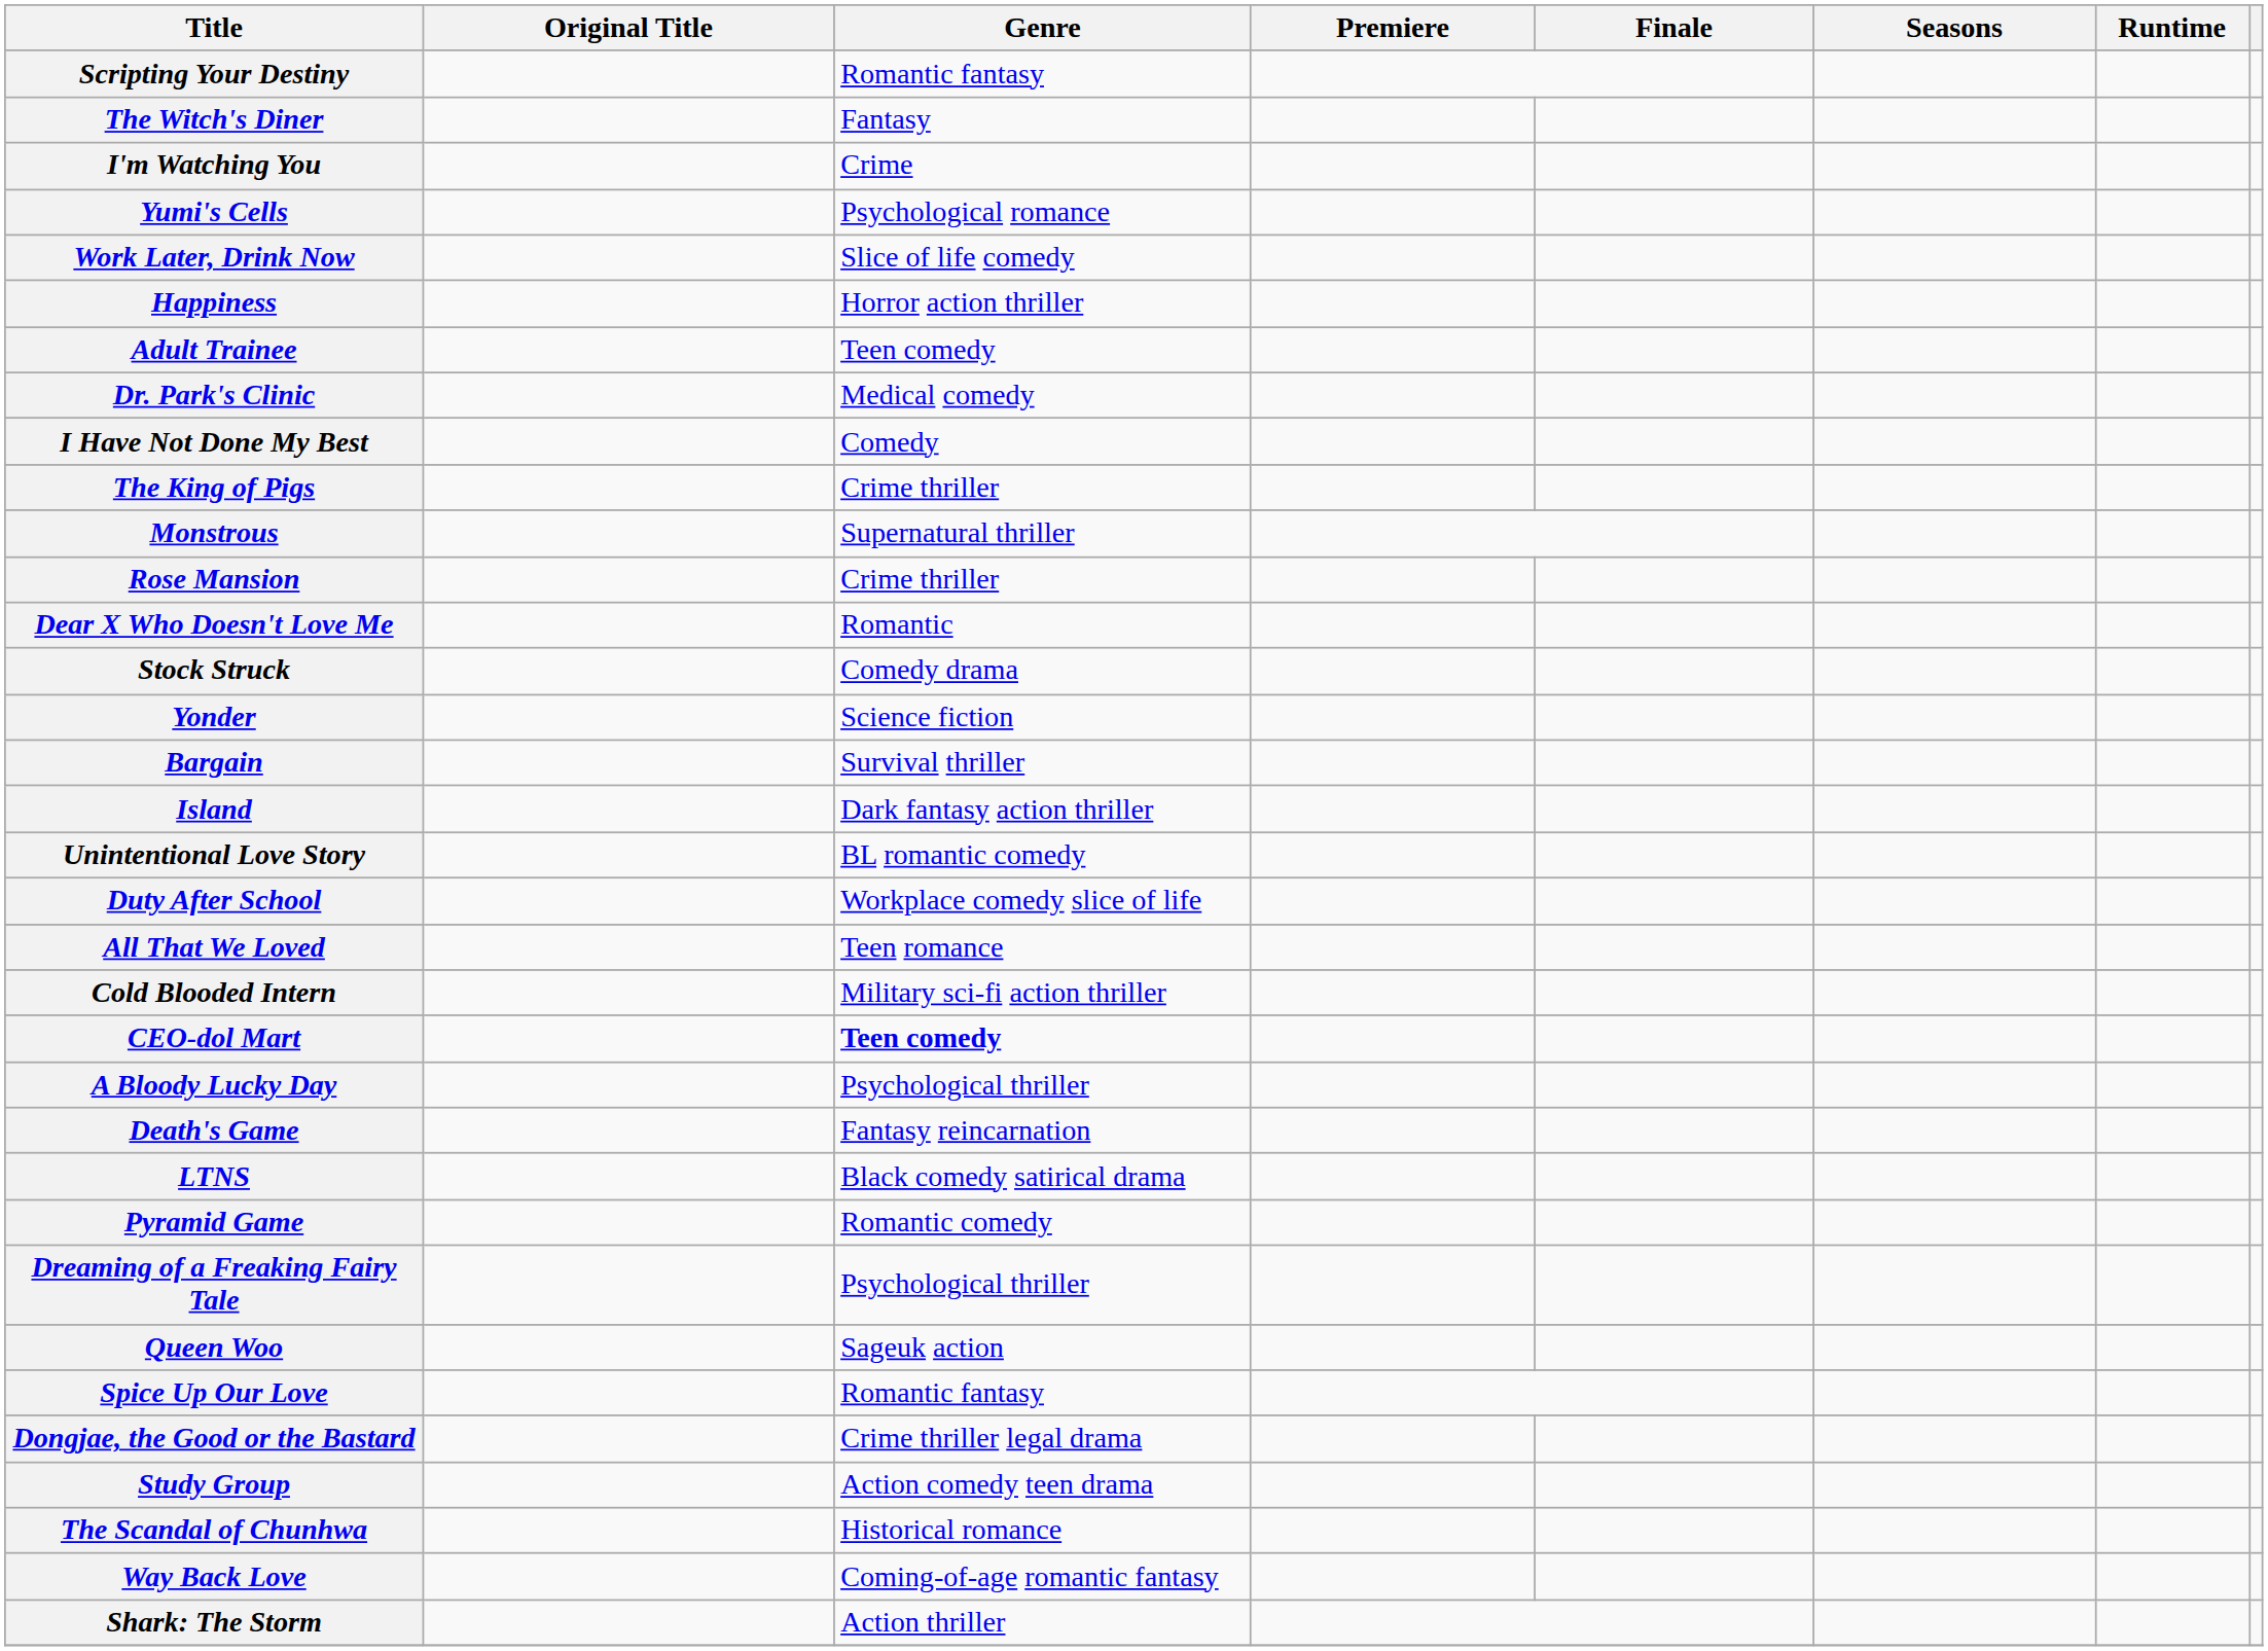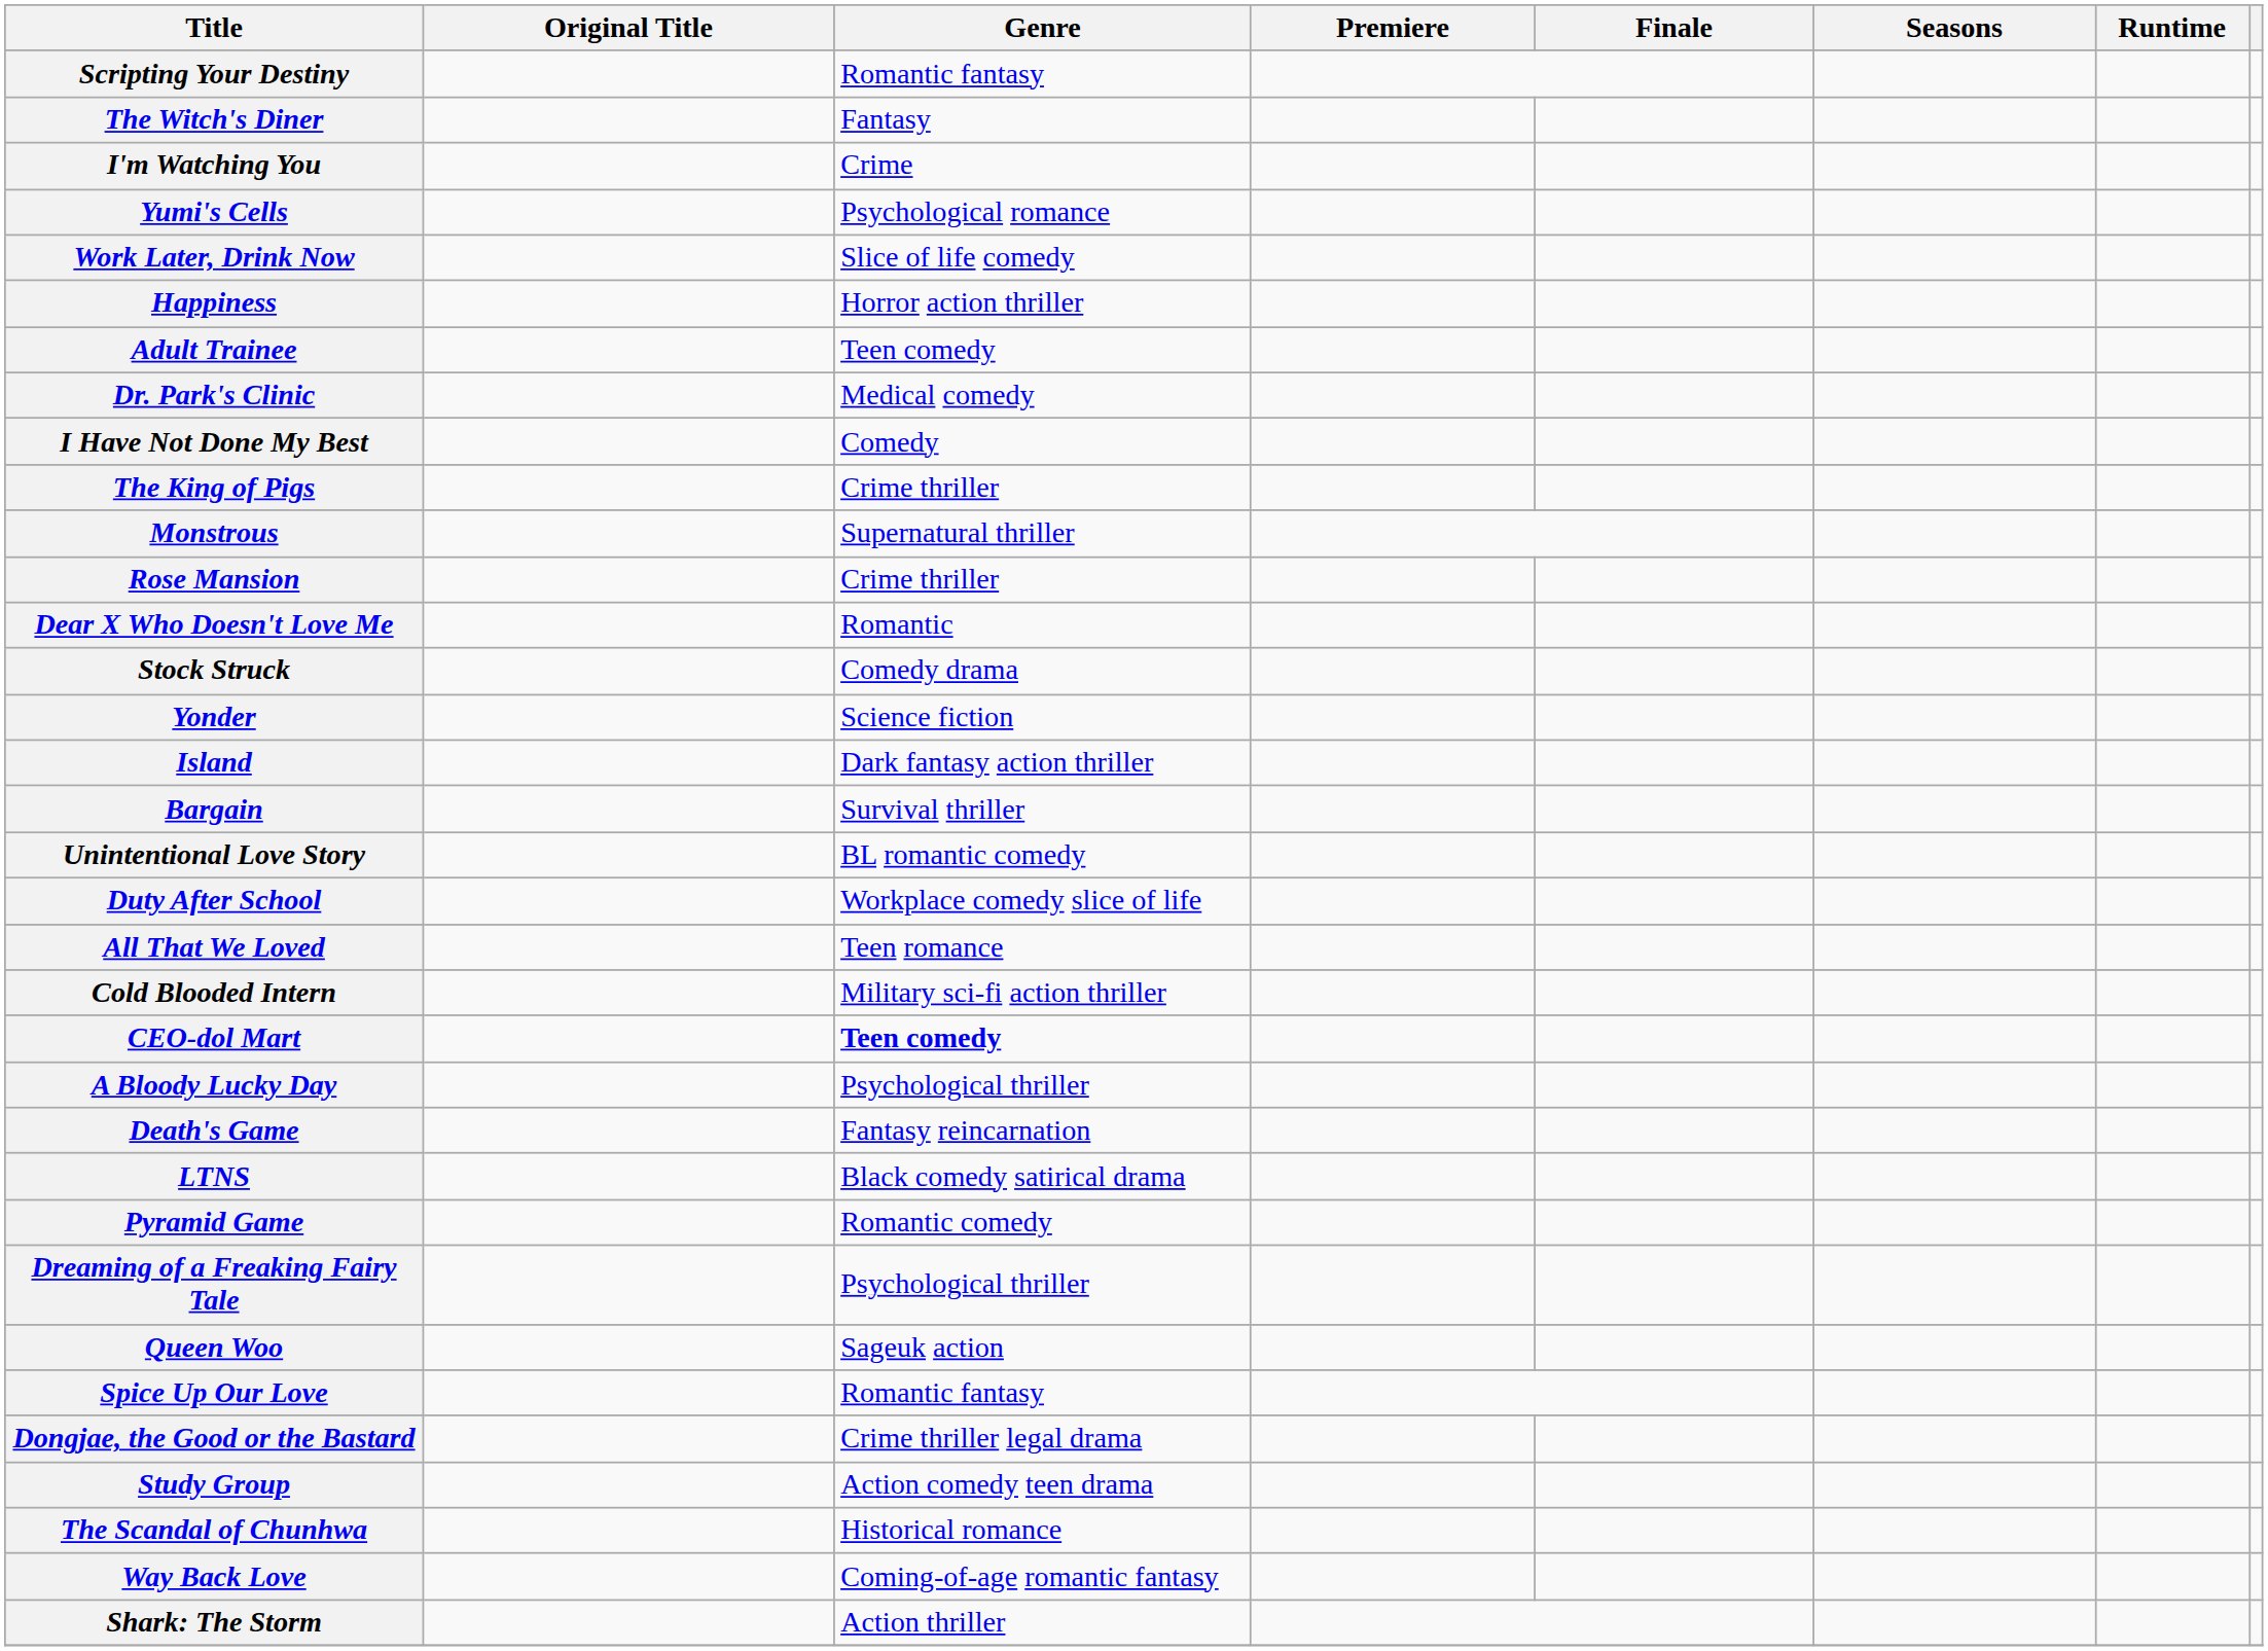 <table class="wikitable plainrowheaders sortable">
 <tr>
 <th scope="col" style="width:15em">Title</th>
 <th scope="col" style="width:15em">Original Title</th>
 <th scope="col" style="width:15em">Genre</th>
 <th scope="col" style="width:10em">Premiere</th>
 <th scope="col" style="width:10em">Finale</th>
 <th scope="col" style="width:10em">Seasons</th>
 <th scope="col" style="width:5em">Runtime</th>
 <th scope="col" class="unsortable"></th>
 </tr>
 <tr>
 <th scope="row"><em>Scripting Your Destiny</em></th>
 <td></td>
 <td><a href='#'>Romantic fantasy</a></td>
 <td colspan="2" style="text-align:center"></td>
 <td></td>
 <td></td>
 <td style="text-align:center"></td>
 </tr>
 <tr>
 <th scope="row"><em><a href='#'>The Witch's Diner</a></em></th>
 <td></td>
 <td><a href='#'>Fantasy</a></td>
 <td></td>
 <td></td>
 <td></td>
 <td></td>
 <td style="text-align:center"></td>
 </tr>
 <tr>
 <th scope="row"><em>I'm Watching You</em></th>
 <td></td>
 <td><a href='#'>Crime</a></td>
 <td></td>
 <td></td>
 <td></td>
 <td></td>
 <td style="text-align:center"></td>
 </tr>
 <tr>
 <th scope="row"><em><a href='#'>Yumi's Cells</a></em></th>
 <td></td>
 <td><a href='#'>Psychological</a> <a href='#'>romance</a></td>
 <td></td>
 <td></td>
 <td></td>
 <td></td>
 <td style="text-align:center"></td>
 </tr>
 <tr>
 <th scope="row"><em><a href='#'>Work Later, Drink Now</a></em></th>
 <td></td>
 <td><a href='#'>Slice of life</a> <a href='#'>comedy</a></td>
 <td></td>
 <td></td>
 <td></td>
 <td></td>
 <td style="text-align:center"></td>
 </tr>
 <tr>
 <th scope="row"><em><a href='#'>Happiness</a></em></th>
 <td></td>
 <td><a href='#'>Horror</a> <a href='#'>action thriller</a></td>
 <td></td>
 <td></td>
 <td></td>
 <td></td>
 <td style="text-align:center"></td>
 </tr>
 <tr>
 <th scope="row"><em><a href='#'>Adult Trainee</a></em></th>
 <td></td>
 <td><a href='#'>Teen comedy</a></td>
 <td></td>
 <td></td>
 <td></td>
 <td></td>
 <td style="text-align:center"></td>
 </tr>
 <tr>
 <th scope="row"><em><a href='#'>Dr. Park's Clinic</a></em></th>
 <td></td>
 <td><a href='#'>Medical</a> <a href='#'>comedy</a></td>
 <td></td>
 <td></td>
 <td></td>
 <td></td>
 <td style="text-align:center"></td>
 </tr>
 <tr>
 <th scope="row"><em>I Have Not Done My Best</em></th>
 <td></td>
 <td><a href='#'>Comedy</a></td>
 <td></td>
 <td></td>
 <td></td>
 <td></td>
 <td style="text-align:center"></td>
 </tr>
 <tr>
 <th scope="row"><em><a href='#'>The King of Pigs</a></em></th>
 <td></td>
 <td><a href='#'>Crime thriller</a></td>
 <td></td>
 <td></td>
 <td></td>
 <td></td>
 <td style="text-align:center"></td>
 </tr>
 <tr>
 <th scope="row"><em><a href='#'>Monstrous</a></em></th>
 <td></td>
 <td><a href='#'>Supernatural thriller</a></td>
 <td colspan="2" style="text-align:center"></td>
 <td></td>
 <td></td>
 <td style="text-align:center"></td>
 </tr>
 <tr>
 <th scope="row"><em><a href='#'>Rose Mansion</a></em></th>
 <td></td>
 <td><a href='#'>Crime thriller</a></td>
 <td></td>
 <td></td>
 <td></td>
 <td></td>
 <td style="text-align:center"></td>
 </tr>
 <tr>
 <th scope="row"><em><a href='#'>Dear X Who Doesn't Love Me</a></em></th>
 <td></td>
 <td><a href='#'>Romantic</a></td>
 <td></td>
 <td></td>
 <td></td>
 <td></td>
 <td style="text-align:center"></td>
 </tr>
 <tr>
 <th scope="row"><em>Stock Struck</em></th>
 <td></td>
 <td><a href='#'>Comedy drama</a></td>
 <td></td>
 <td></td>
 <td></td>
 <td></td>
 <td style="text-align:center"></td>
 </tr>
 <tr>
 <th scope="row"><em><a href='#'>Yonder</a></em></th>
 <td></td>
 <td><a href='#'>Science fiction</a></td>
 <td></td>
 <td></td>
 <td></td>
 <td></td>
 <td style="text-align:center"></td>
 </tr>
 <tr>
-<th scope="row"><em><a href='#'>Bargain</a></em></th>
+<th scope="row"><em><a href='#'>Island</a></em></th>
 <td></td>
-<td><a href='#'>Survival</a> <a href='#'>thriller</a></td>
+<td><a href='#'>Dark fantasy</a> <a href='#'>action thriller</a></td>
 <td></td>
 <td></td>
 <td></td>
 <td></td>
 <td style="text-align:center"></td>
 </tr>
 <tr>
-<th scope="row"><em><a href='#'>Island</a></em></th>
+<th scope="row"><em><a href='#'>Bargain</a></em></th>
 <td></td>
-<td><a href='#'>Dark fantasy</a> <a href='#'>action thriller</a></td>
+<td><a href='#'>Survival</a> <a href='#'>thriller</a></td>
 <td></td>
 <td></td>
 <td></td>
 <td></td>
 <td style="text-align:center"></td>
 </tr>
 <tr>
 <th scope="row"><em>Unintentional Love Story</em></th>
 <td></td>
 <td><a href='#'>BL</a> <a href='#'>romantic comedy</a></td>
 <td></td>
 <td></td>
 <td></td>
 <td></td>
 <td style="text-align:center"></td>
 </tr>
 <tr>
 <th scope="row"><em><a href='#'>Duty After School</a></em></th>
 <td></td>
 <td><a href='#'>Workplace comedy</a> <a href='#'>slice of life</a></td>
 <td></td>
 <td></td>
 <td></td>
 <td></td>
 <td style="text-align:center"></td>
 </tr>
 <tr>
 <th scope="row"><em><a href='#'>All That We Loved</a></em></th>
 <td></td>
 <td><a href='#'>Teen</a> <a href='#'>romance</a></td>
 <td></td>
 <td></td>
 <td></td>
 <td></td>
 <td style="text-align:center"></td>
 </tr>
 <tr>
 <th scope="row"><em>Cold Blooded Intern</em></th>
 <td></td>
 <td><a href='#'>Military sci-fi</a> <a href='#'>action thriller</a></td>
 <td></td>
 <td></td>
 <td></td>
 <td></td>
 <td style="text-align:center"></td>
 </tr>
 <tr>
 <th scope="row"><em><a href='#'>CEO-dol Mart</a></em></th>
 <td></td>
 <td><strong><a href='#'>Teen comedy</a></strong></td>
 <td></td>
 <td></td>
 <td></td>
 <td></td>
 <td style="text-align:center"></td>
 </tr>
 <tr>
 <th scope="row"><em><a href='#'>A Bloody Lucky Day</a></em></th>
 <td></td>
 <td><a href='#'>Psychological thriller</a></td>
 <td></td>
 <td></td>
 <td></td>
 <td></td>
 <td style="text-align:center"></td>
 </tr>
 <tr>
 <th scope="row"><em><a href='#'>Death's Game</a></em></th>
 <td></td>
 <td><a href='#'>Fantasy</a> <a href='#'>reincarnation</a></td>
 <td></td>
 <td></td>
 <td></td>
 <td></td>
 <td style="text-align:center"></td>
 </tr>
 <tr>
 <th scope="row"><em><a href='#'>LTNS</a></em></th>
 <td></td>
 <td><a href='#'>Black comedy</a> <a href='#'>satirical drama</a></td>
 <td></td>
 <td></td>
 <td></td>
 <td></td>
 <td style="text-align:center"></td>
 </tr>
 <tr>
 <th scope="row"><em><a href='#'>Pyramid Game</a></em></th>
 <td></td>
 <td><a href='#'>Romantic comedy</a></td>
 <td></td>
 <td></td>
 <td></td>
 <td></td>
 <td style="text-align:center"></td>
 </tr>
 <tr>
 <th scope="row"><em><a href='#'>Dreaming of a Freaking Fairy Tale</a></em></th>
 <td></td>
 <td><a href='#'>Psychological thriller</a></td>
 <td></td>
 <td></td>
 <td></td>
 <td></td>
 <td style="text-align:center"></td>
 </tr>
 <tr>
 <th scope="row"><em><a href='#'>Queen Woo</a></em></th>
 <td></td>
 <td><a href='#'>Sageuk</a> <a href='#'>action</a></td>
 <td></td>
 <td></td>
 <td></td>
 <td></td>
 <td style="text-align:center"></td>
 </tr>
 <tr>
 <th scope="row"><em><a href='#'>Spice Up Our Love</a></em></th>
 <td></td>
 <td><a href='#'>Romantic fantasy</a></td>
 <td colspan="2" style="text-align:center"></td>
 <td></td>
 <td></td>
 <td></td>
 </tr>
 <tr>
 <th scope="row"><em><a href='#'>Dongjae, the Good or the Bastard</a></em></th>
 <td></td>
 <td><a href='#'>Crime thriller</a> <a href='#'>legal drama</a></td>
 <td></td>
 <td></td>
 <td></td>
 <td></td>
 <td style="text-align:center"></td>
 </tr>
 <tr>
 <th scope="row"><em><a href='#'>Study Group</a></em></th>
 <td></td>
 <td><a href='#'>Action comedy</a> <a href='#'>teen drama</a></td>
 <td></td>
 <td></td>
 <td></td>
 <td></td>
 <td style="text-align:center"></td>
 </tr>
 <tr>
 <th scope="row"><em><a href='#'>The Scandal of Chunhwa</a></em></th>
 <td></td>
 <td><a href='#'>Historical romance</a></td>
 <td></td>
 <td></td>
 <td></td>
 <td></td>
 <td style="text-align:center"></td>
 </tr>
 <tr>
 <th scope="row"><em><a href='#'>Way Back Love</a></em></th>
 <td></td>
 <td><a href='#'>Coming-of-age</a> <a href='#'>romantic fantasy</a></td>
 <td></td>
 <td></td>
 <td></td>
 <td></td>
 <td style="text-align:center"></td>
 </tr>
 <tr>
 <th scope="row"><em>Shark: The Storm</em></th>
 <td></td>
 <td><a href='#'>Action thriller</a></td>
 <td colspan="2" style="text-align:center"></td>
 <td></td>
 <td></td>
 <td style="text-align:center"></td>
 </tr>
 <tr>
 </tr>
 </table>
